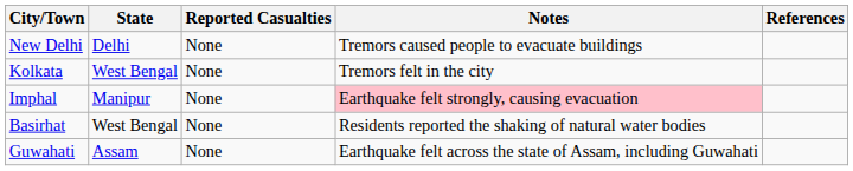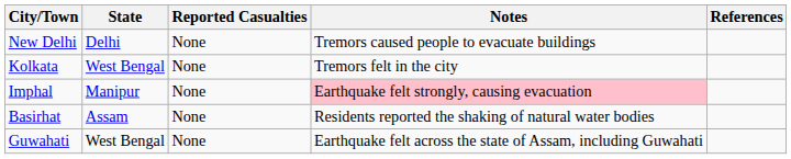 <table class="wikitable">
 <tr>
 <th>City/Town</th>
 <th>State</th>
 <th>Reported Casualties</th>
 <th>Notes</th>
 <th>References</th>
 </tr>
 <tr>
 <td><a href='#'>New Delhi</a></td>
 <td><a href='#'>Delhi</a></td>
 <td>None</td>
 <td>Tremors caused people to evacuate buildings</td>
 <td></td>
 </tr>
 <tr>
 <td><a href='#'>Kolkata</a></td>
 <td><a href='#'>West Bengal</a></td>
 <td>None</td>
 <td>Tremors felt in the city</td>
 <td></td>
 </tr>
 <tr>
 <td><a href='#'>Imphal</a></td>
 <td><a href='#'>Manipur</a></td>
 <td>None</td>
 <td style="background: pink;">Earthquake felt strongly, causing evacuation</td>
 <td></td>
 </tr>
 <tr>
 <td><a href='#'>Basirhat</a></td>
-<td>West Bengal</td>
+<td><a href='#'>Assam</a></td>
 <td>None</td>
 <td>Residents reported the shaking of natural water bodies</td>
 <td><br></td>
 </tr>
 <tr>
 <td><a href='#'>Guwahati</a></td>
-<td><a href='#'>Assam</a></td>
+<td>West Bengal</td>
 <td>None</td>
 <td>Earthquake felt across the state of Assam, including Guwahati</td>
 <td></td>
 </tr>
 </table>
